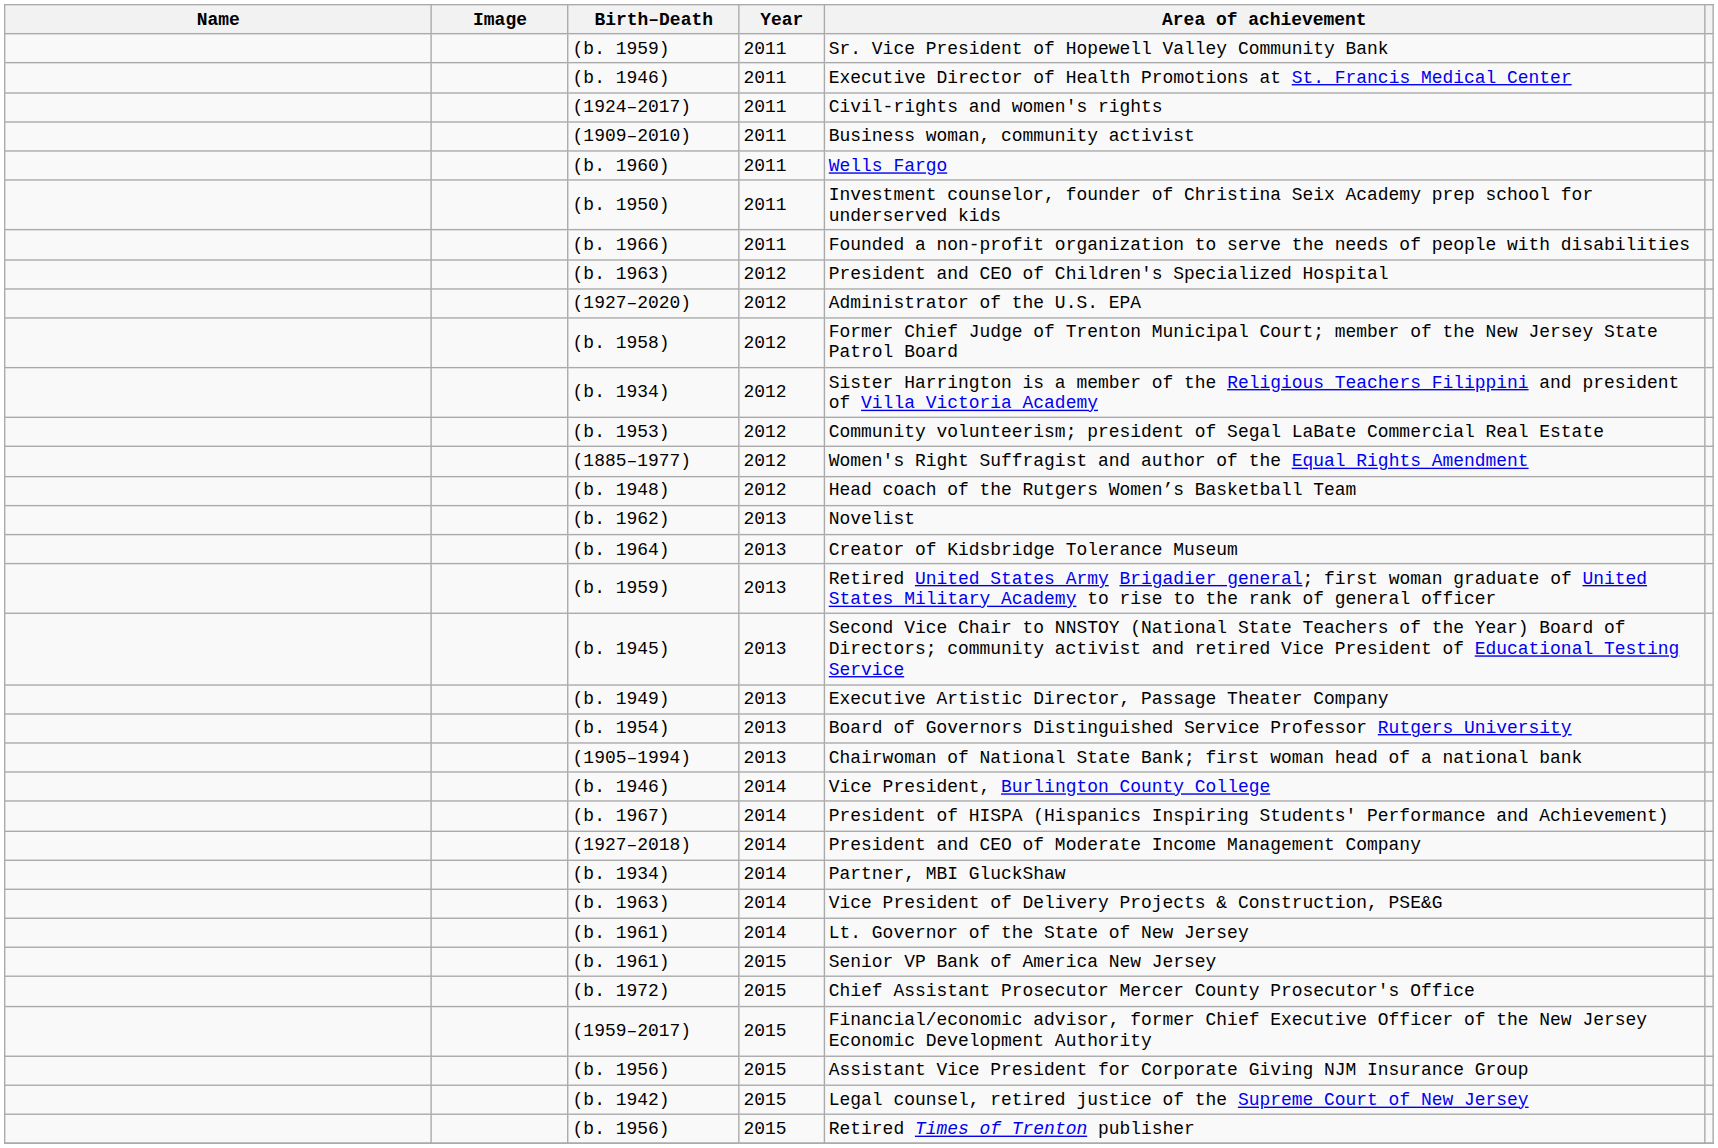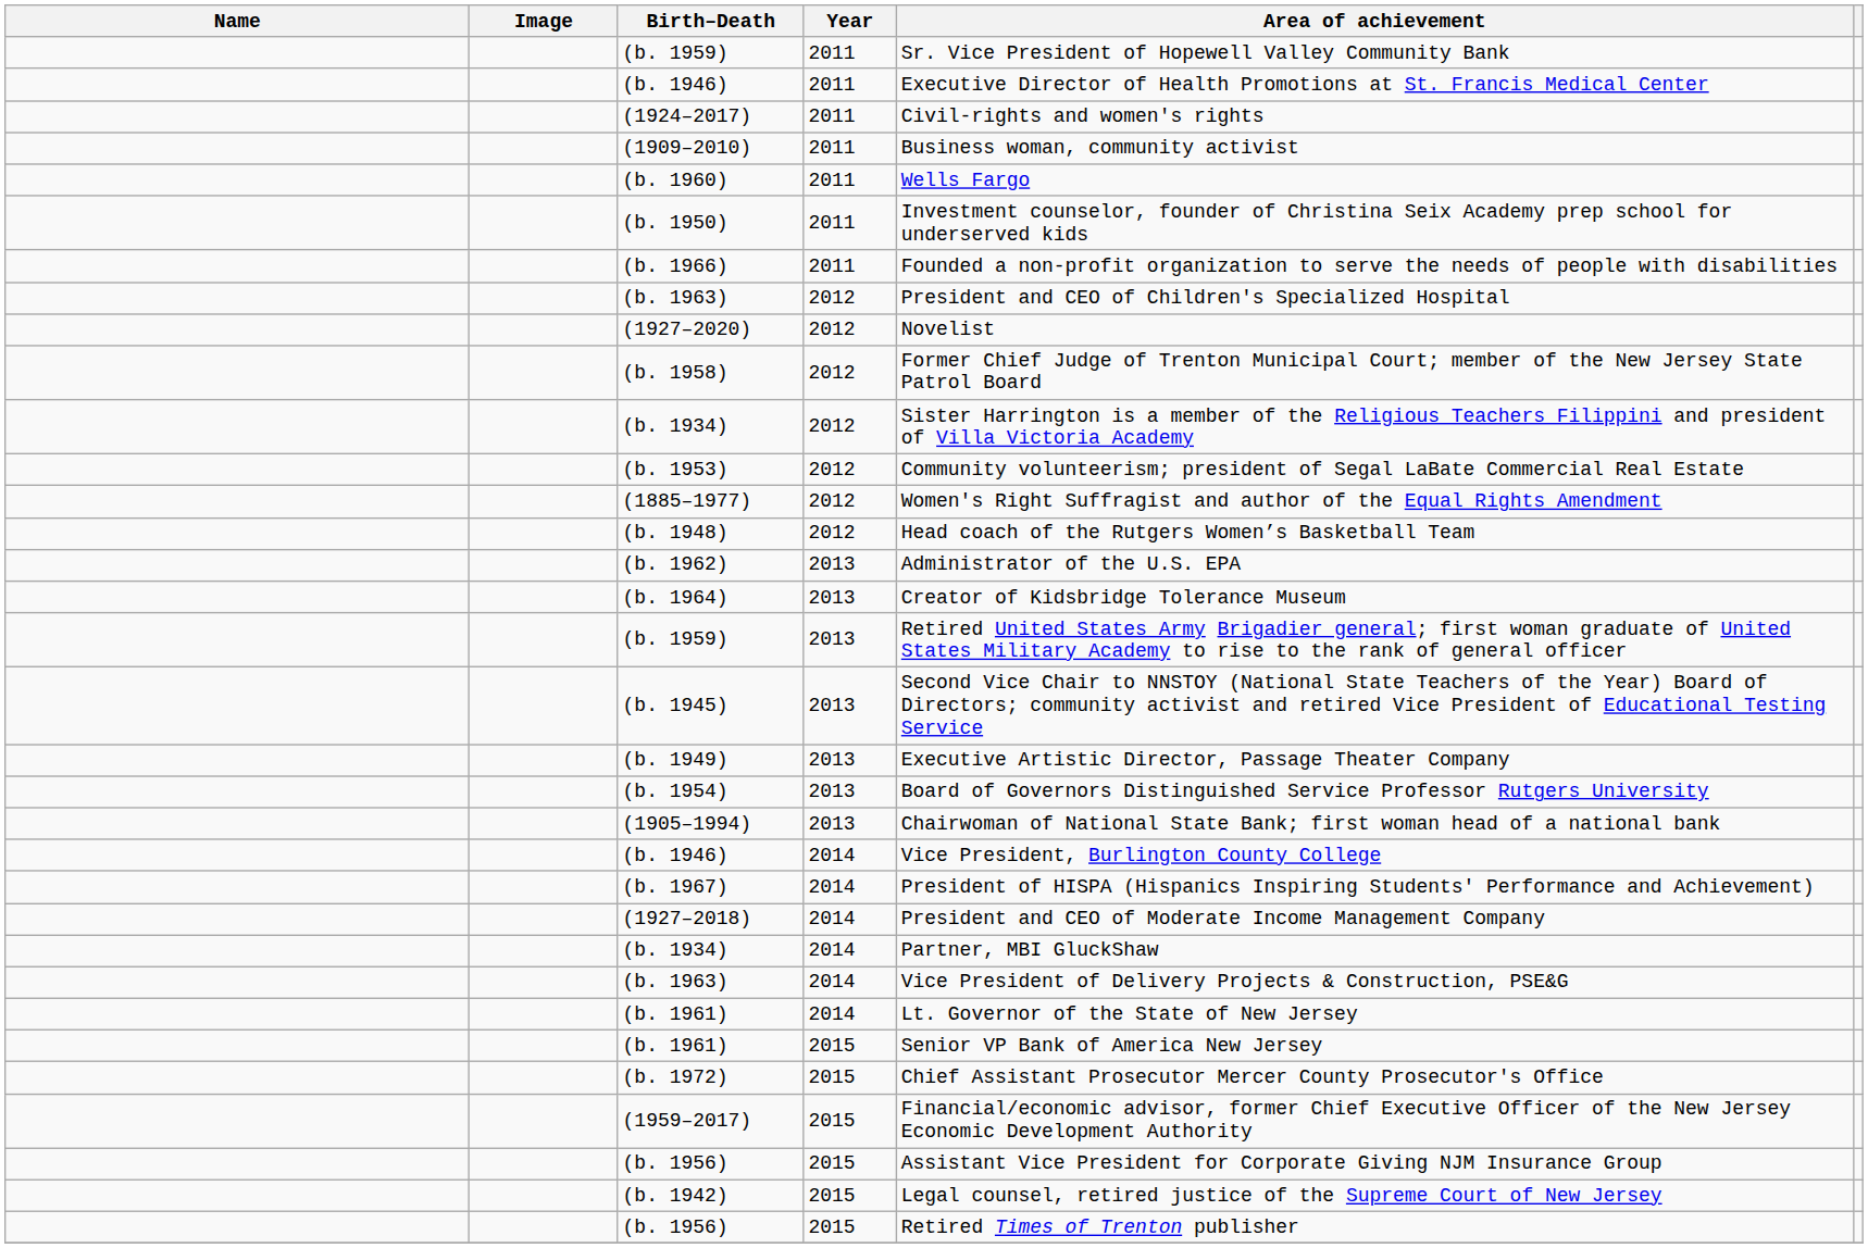 <table class="wikitable sortable" style="width:98%">
 <tr>
 <th scope="col" width = 25%>Name</th>
 <th scope="col" width = 8% class="unsortable">Image</th>
 <th scope="col" width = 10%>Birth–Death</th>
 <th scope="col" width = 5%>Year</th>
 <th scope="col" class="unsortable">Area of achievement</th>
 <th scope="col" class="unsortable"></th>
 </tr>
 <tr>
 <td scope="row"></td>
 <td></td>
 <td>(b. 1959)</td>
 <td>2011</td>
 <td>Sr. Vice President of Hopewell Valley Community Bank</td>
 <td></td>
 </tr>
 <tr>
 <td scope="row"></td>
 <td></td>
 <td>(b. 1946)</td>
 <td>2011</td>
 <td>Executive Director of Health Promotions at <a href='#'>St. Francis Medical Center</a></td>
 <td></td>
 </tr>
 <tr>
 <td scope="row"></td>
 <td></td>
 <td>(1924–2017)</td>
 <td>2011</td>
 <td>Civil-rights and women's rights</td>
 <td></td>
 </tr>
 <tr>
 <td scope="row"></td>
 <td></td>
 <td>(1909–2010)</td>
 <td>2011</td>
 <td>Business woman, community activist</td>
 <td></td>
 </tr>
 <tr>
 <td scope="row"></td>
 <td></td>
 <td>(b. 1960)</td>
 <td>2011</td>
 <td><a href='#'>Wells Fargo</a></td>
 <td></td>
 </tr>
 <tr>
 <td scope="row"></td>
 <td></td>
 <td>(b. 1950)</td>
 <td>2011</td>
 <td>Investment counselor, founder of Christina Seix Academy prep school for underserved kids</td>
 <td></td>
 </tr>
 <tr>
 <td scope="row"></td>
 <td></td>
 <td>(b. 1966)</td>
 <td>2011</td>
 <td>Founded a non-profit organization to serve the needs of people with disabilities</td>
 <td></td>
 </tr>
 <tr>
 <td scope="row"></td>
 <td></td>
 <td>(b. 1963)</td>
 <td>2012</td>
 <td>President and CEO of Children's Specialized Hospital</td>
 <td></td>
 </tr>
 <tr>
 <td scope="row"></td>
 <td></td>
 <td>(1927–2020)</td>
 <td>2012</td>
-<td>Administrator of the U.S. EPA</td>
+<td>Novelist</td>
 <td></td>
 </tr>
 <tr>
 <td scope="row"></td>
 <td></td>
 <td>(b. 1958)</td>
 <td>2012</td>
 <td>Former Chief Judge of Trenton Municipal Court; member of the New Jersey State Patrol Board</td>
 <td></td>
 </tr>
 <tr>
 <td scope="row"></td>
 <td></td>
 <td>(b. 1934)</td>
 <td>2012</td>
 <td>Sister Harrington is a member of the <a href='#'>Religious Teachers Filippini</a> and president of <a href='#'>Villa Victoria Academy</a></td>
 <td></td>
 </tr>
 <tr>
 <td scope="row"></td>
 <td></td>
 <td>(b. 1953)</td>
 <td>2012</td>
 <td>Community volunteerism; president of Segal LaBate Commercial Real Estate</td>
 <td></td>
 </tr>
 <tr>
 <td scope="row"></td>
 <td></td>
 <td>(1885–1977)</td>
 <td>2012</td>
 <td>Women's Right Suffragist and author of the <a href='#'>Equal Rights Amendment</a></td>
 <td></td>
 </tr>
 <tr>
 <td scope="row"></td>
 <td></td>
 <td>(b. 1948)</td>
 <td>2012</td>
 <td>Head coach of the Rutgers Women’s Basketball Team</td>
 <td></td>
 </tr>
 <tr>
 <td scope="row"></td>
 <td></td>
 <td>(b. 1962)</td>
 <td>2013</td>
-<td>Novelist</td>
+<td>Administrator of the U.S. EPA</td>
 <td></td>
 </tr>
 <tr>
 <td scope="row"></td>
 <td></td>
 <td>(b. 1964)</td>
 <td>2013</td>
 <td>Creator of Kidsbridge Tolerance Museum</td>
 <td></td>
 </tr>
 <tr>
 <td scope="row"></td>
 <td></td>
 <td>(b. 1959)</td>
 <td>2013</td>
 <td>Retired <a href='#'>United States Army</a> <a href='#'>Brigadier general</a>; first woman graduate of <a href='#'>United States Military Academy</a> to rise to the rank of general officer</td>
 <td></td>
 </tr>
 <tr>
 <td scope="row"></td>
 <td></td>
 <td>(b. 1945)</td>
 <td>2013</td>
 <td>Second Vice Chair to NNSTOY (National State Teachers of the Year)  Board of Directors; community activist and retired Vice President of <a href='#'>Educational Testing Service</a></td>
 <td></td>
 </tr>
 <tr>
 <td scope="row"></td>
 <td></td>
 <td>(b. 1949)</td>
 <td>2013</td>
 <td>Executive Artistic Director, Passage Theater Company</td>
 <td></td>
 </tr>
 <tr>
 <td scope="row"></td>
 <td></td>
 <td>(b. 1954)</td>
 <td>2013</td>
 <td>Board of Governors Distinguished Service Professor <a href='#'>Rutgers University</a></td>
 <td></td>
 </tr>
 <tr>
 <td scope="row"></td>
 <td></td>
 <td>(1905–1994)</td>
 <td>2013</td>
 <td>Chairwoman of National State Bank; first woman head of a national bank</td>
 <td></td>
 </tr>
 <tr>
 <td scope="row"></td>
 <td></td>
 <td>(b. 1946)</td>
 <td>2014</td>
 <td>Vice President, <a href='#'>Burlington County College</a></td>
 <td></td>
 </tr>
 <tr>
 <td scope="row"></td>
 <td></td>
 <td>(b. 1967)</td>
 <td>2014</td>
 <td>President of HISPA (Hispanics Inspiring Students' Performance and Achievement)</td>
 <td></td>
 </tr>
 <tr>
 <td scope="row"></td>
 <td></td>
 <td>(1927–2018)</td>
 <td>2014</td>
 <td>President and CEO of Moderate Income Management Company</td>
 <td></td>
 </tr>
 <tr>
 <td scope="row"></td>
 <td></td>
 <td>(b. 1934)</td>
 <td>2014</td>
 <td>Partner, MBI GluckShaw</td>
 <td></td>
 </tr>
 <tr>
 <td scope="row"></td>
 <td></td>
 <td>(b. 1963)</td>
 <td>2014</td>
 <td>Vice President of Delivery Projects & Construction, PSE&G</td>
 <td></td>
 </tr>
 <tr>
 <td scope="row"></td>
 <td></td>
 <td>(b. 1961)</td>
 <td>2014</td>
 <td>Lt. Governor of the State of New Jersey</td>
 <td></td>
 </tr>
 <tr>
 <td scope="row"></td>
 <td></td>
 <td>(b. 1961)</td>
 <td>2015</td>
 <td>Senior VP Bank of America New Jersey</td>
 <td></td>
 </tr>
 <tr>
 <td scope="row"></td>
 <td></td>
 <td>(b. 1972)</td>
 <td>2015</td>
 <td>Chief Assistant Prosecutor Mercer County Prosecutor's Office</td>
 <td></td>
 </tr>
 <tr>
 <td scope="row"></td>
 <td></td>
 <td>(1959–2017)</td>
 <td>2015</td>
 <td>Financial/economic advisor, former Chief Executive Officer of the New Jersey Economic Development Authority</td>
 <td></td>
 </tr>
 <tr>
 <td scope="row"></td>
 <td></td>
 <td>(b. 1956)</td>
 <td>2015</td>
 <td>Assistant Vice President for Corporate Giving NJM Insurance Group</td>
 <td></td>
 </tr>
 <tr>
 <td scope="row"></td>
 <td></td>
 <td>(b. 1942)</td>
 <td>2015</td>
 <td>Legal counsel, retired justice of the <a href='#'>Supreme Court of New Jersey</a></td>
 <td></td>
 </tr>
 <tr>
 <td scope="row"></td>
 <td></td>
 <td>(b. 1956)</td>
 <td>2015</td>
 <td>Retired <em><a href='#'>Times of Trenton</a></em> publisher</td>
 <td></td>
 </tr>
 <tr>
 </tr>
 </table>
